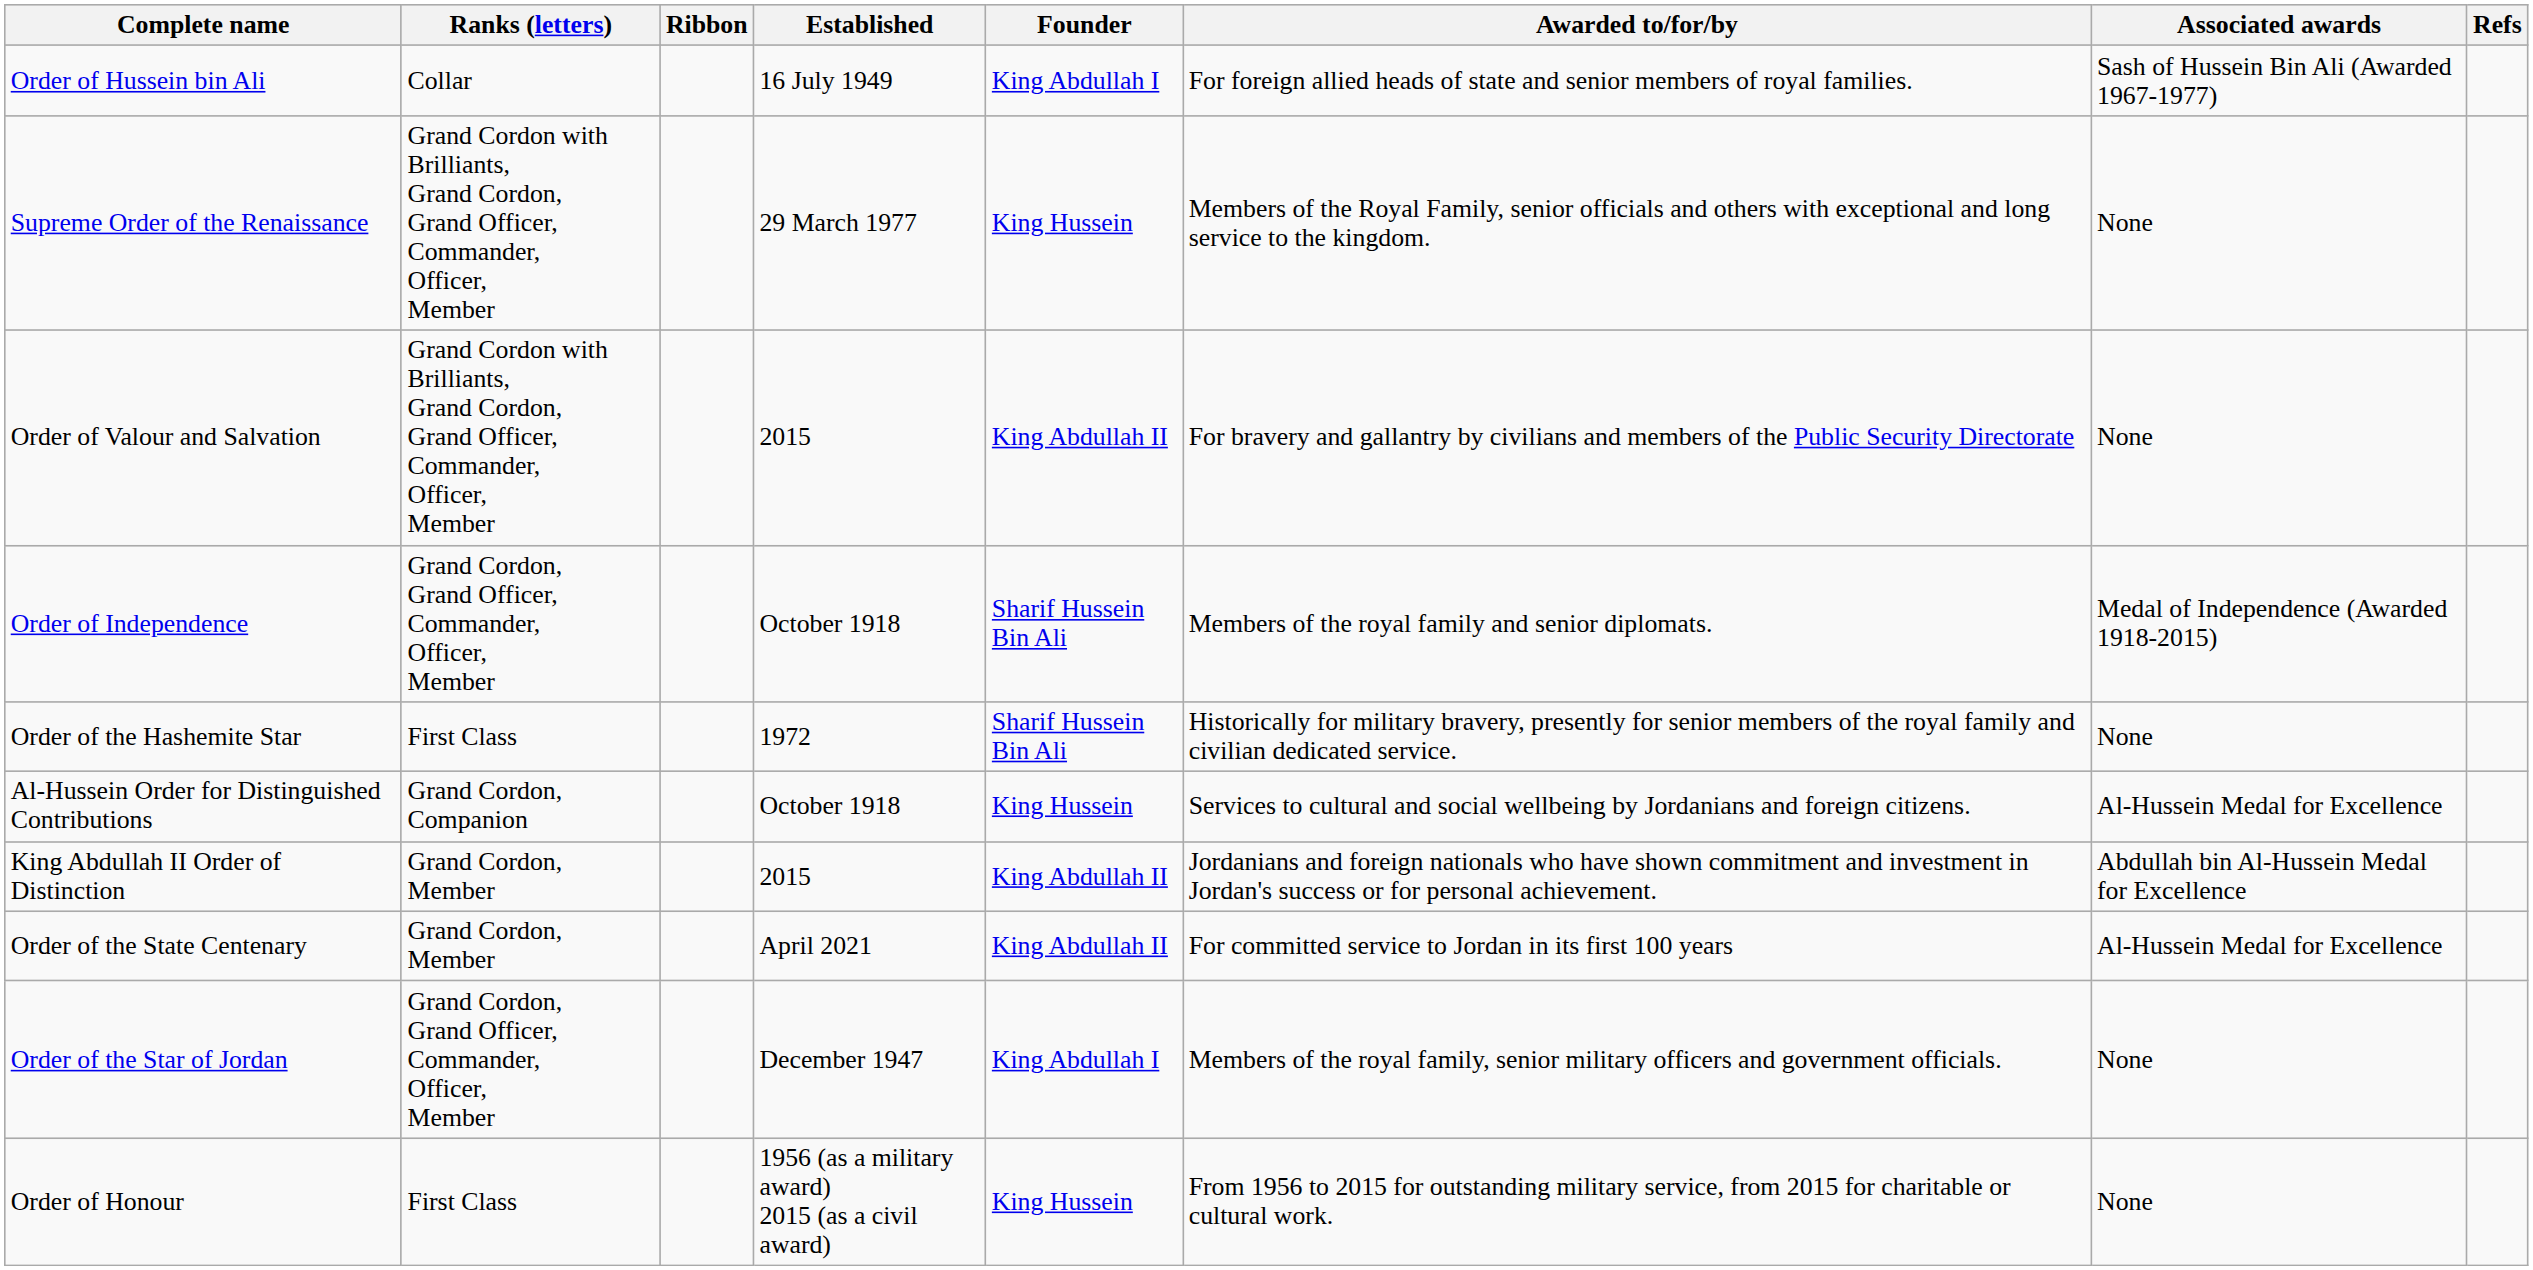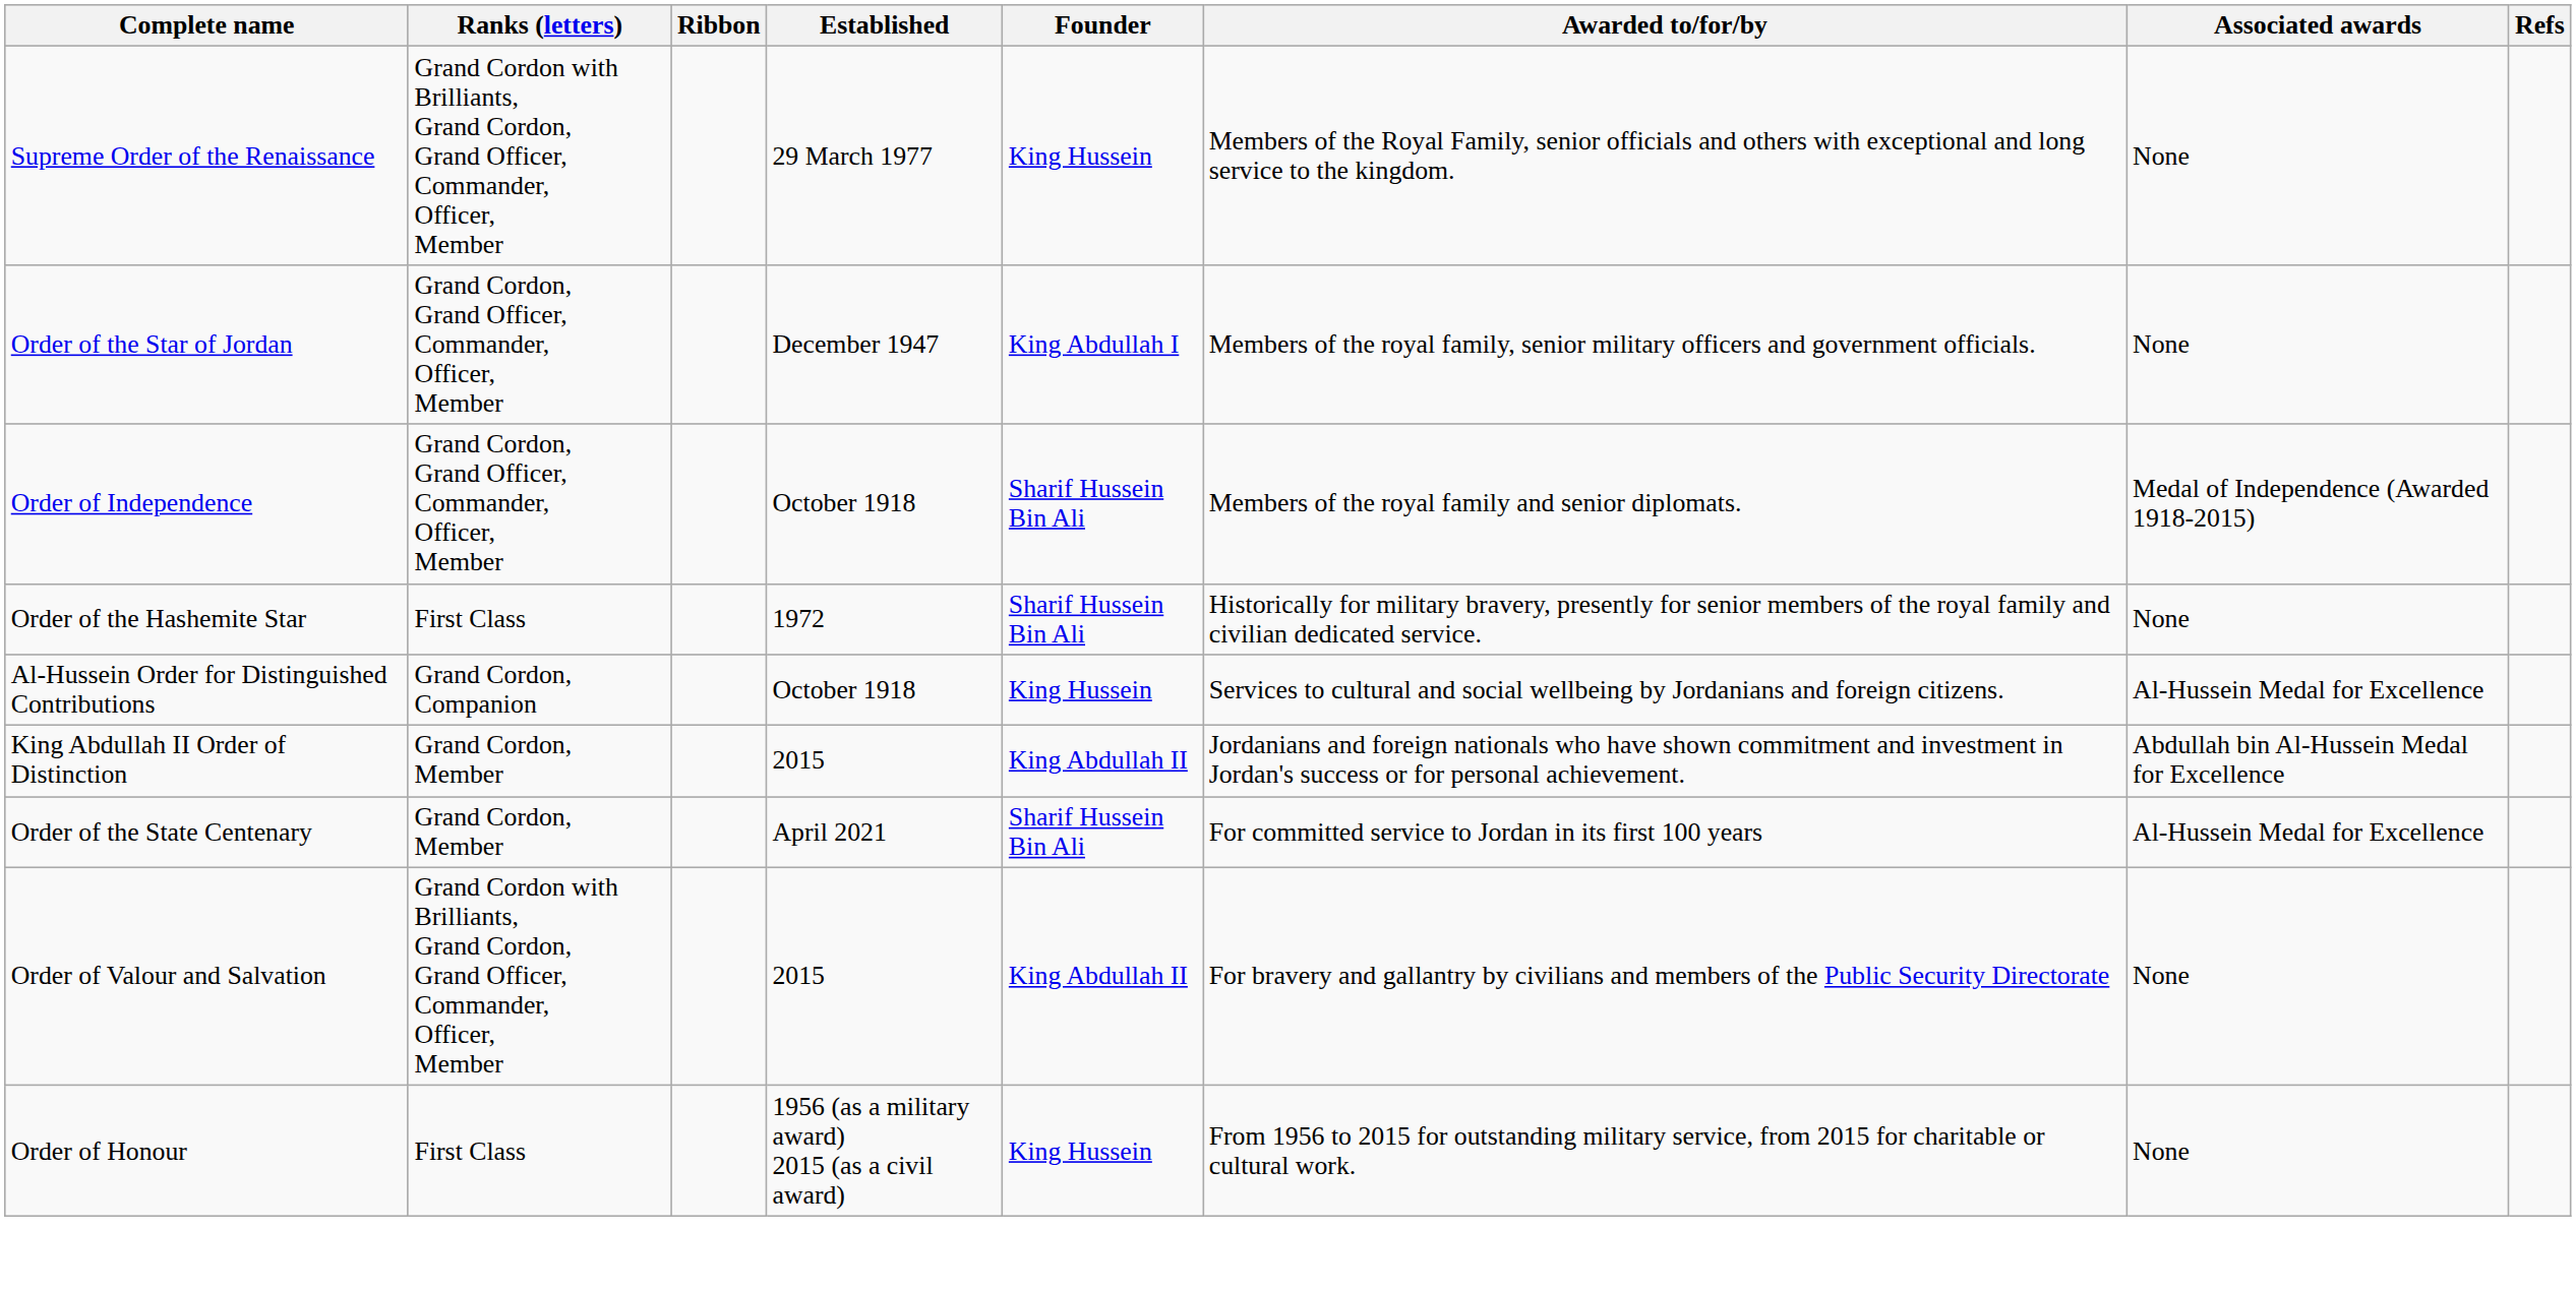 <table class="wikitable">
 <tr>
 <th>Complete name</th>
 <th>Ranks (<a href='#'>letters</a>)</th>
 <th>Ribbon</th>
 <th>Established</th>
 <th>Founder</th>
 <th>Awarded to/for/by</th>
 <th>Associated awards</th>
 <th>Refs</th>
 </tr>
 <tr>
-<td><a href='#'>Order of Hussein bin Ali</a></td>
-<td>Collar</td>
-<td></td>
-<td>16 July 1949</td>
-<td><a href='#'>King Abdullah I</a></td>
-<td>For foreign allied heads of state and senior members of royal families.</td>
-<td>Sash of Hussein Bin Ali (Awarded 1967-1977)</td>
-<td></td>
-</tr>
-<tr>
 <td><a href='#'>Supreme Order of the Renaissance</a></td>
 <td>Grand Cordon with Brilliants,<br>Grand Cordon,<br>Grand Officer,<br>Commander,<br>Officer,<br>Member</td>
 <td></td>
 <td>29 March 1977</td>
 <td><a href='#'>King Hussein</a></td>
 <td>Members of the Royal Family, senior officials and others with exceptional and long service to the kingdom.</td>
 <td>None</td>
 <td></td>
 </tr>
 <tr>
-<td>Order of Valour and Salvation</td>
-<td>Grand Cordon with Brilliants,<br>Grand Cordon,<br>Grand Officer,<br>Commander,<br>Officer,<br>Member</td>
+<td><a href='#'>Order of the Star of Jordan</a></td>
+<td>Grand Cordon,<br>Grand Officer,<br>Commander,<br>Officer,<br>Member</td>
 <td></td>
-<td>2015</td>
-<td><a href='#'>King Abdullah II</a></td>
-<td>For bravery and gallantry by civilians and members of the <a href='#'>Public Security Directorate</a></td>
+<td>December 1947</td>
+<td><a href='#'>King Abdullah I</a></td>
+<td>Members of the royal family, senior military officers and government officials.</td>
 <td>None</td>
 <td></td>
 </tr>
 <tr>
 <td><a href='#'>Order of Independence</a></td>
 <td>Grand Cordon,<br>Grand Officer,<br>Commander,<br>Officer,<br>Member</td>
 <td></td>
 <td>October 1918</td>
 <td><a href='#'>Sharif Hussein Bin Ali</a></td>
 <td>Members of the royal family and senior diplomats.</td>
 <td>Medal of Independence (Awarded 1918-2015)</td>
 <td></td>
 </tr>
 <tr>
 <td>Order of the Hashemite Star</td>
 <td>First Class</td>
 <td></td>
 <td>1972</td>
 <td><a href='#'>Sharif Hussein Bin Ali</a></td>
 <td>Historically for military bravery, presently for senior members of the royal family and civilian dedicated service.</td>
 <td>None</td>
 <td></td>
 </tr>
 <tr>
 <td>Al-Hussein Order for Distinguished Contributions</td>
 <td>Grand Cordon,<br>Companion</td>
 <td></td>
 <td>October 1918</td>
 <td><a href='#'>King Hussein</a></td>
 <td>Services to cultural and social wellbeing by Jordanians and foreign citizens.</td>
 <td>Al-Hussein Medal for Excellence</td>
 <td></td>
 </tr>
 <tr>
 <td>King Abdullah II Order of Distinction</td>
 <td>Grand Cordon,<br>Member</td>
 <td></td>
 <td>2015</td>
 <td><a href='#'>King Abdullah II</a></td>
 <td>Jordanians and foreign nationals who have shown commitment and investment in Jordan's success or for personal achievement.</td>
 <td>Abdullah bin Al-Hussein Medal for Excellence</td>
 <td></td>
 </tr>
 <tr>
 <td>Order of the State Centenary</td>
 <td>Grand Cordon,<br>Member</td>
 <td></td>
 <td>April 2021</td>
-<td><a href='#'>King Abdullah II</a></td>
+<td><a href='#'>Sharif Hussein Bin Ali</a></td>
 <td>For committed service to Jordan in its first 100 years</td>
 <td>Al-Hussein Medal for Excellence</td>
 <td></td>
 </tr>
 <tr>
-<td><a href='#'>Order of the Star of Jordan</a></td>
-<td>Grand Cordon,<br>Grand Officer,<br>Commander,<br>Officer,<br>Member</td>
+<td>Order of Valour and Salvation</td>
+<td>Grand Cordon with Brilliants,<br>Grand Cordon,<br>Grand Officer,<br>Commander,<br>Officer,<br>Member</td>
 <td></td>
-<td>December 1947</td>
-<td><a href='#'>King Abdullah I</a></td>
-<td>Members of the royal family, senior military officers and government officials.</td>
+<td>2015</td>
+<td><a href='#'>King Abdullah II</a></td>
+<td>For bravery and gallantry by civilians and members of the <a href='#'>Public Security Directorate</a></td>
 <td>None</td>
 <td></td>
 </tr>
 <tr>
 <td>Order of Honour</td>
 <td>First Class</td>
 <td></td>
 <td>1956 (as a military award)<br>2015 (as a civil award)</td>
 <td><a href='#'>King Hussein</a></td>
 <td>From 1956 to 2015 for outstanding military service, from 2015 for charitable or cultural work.</td>
 <td>None</td>
 <td></td>
 </tr>
 </table>
